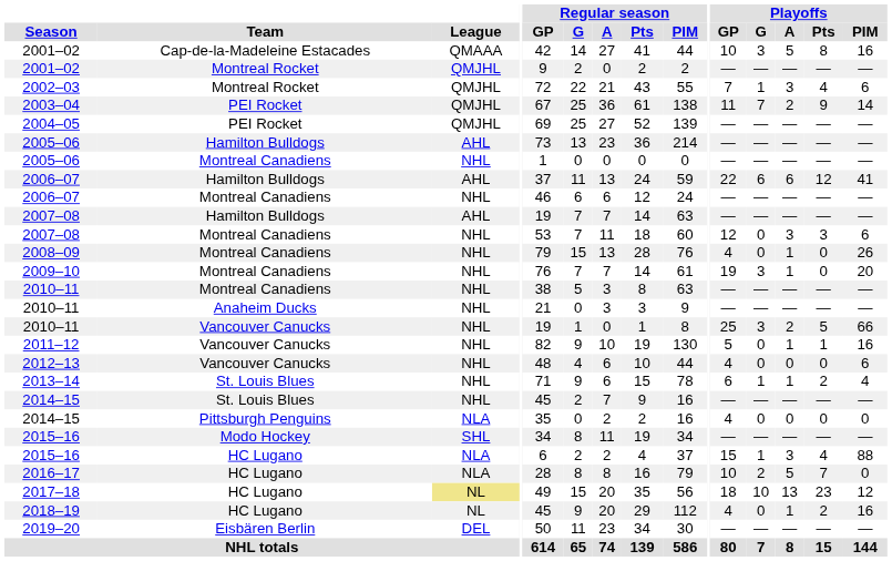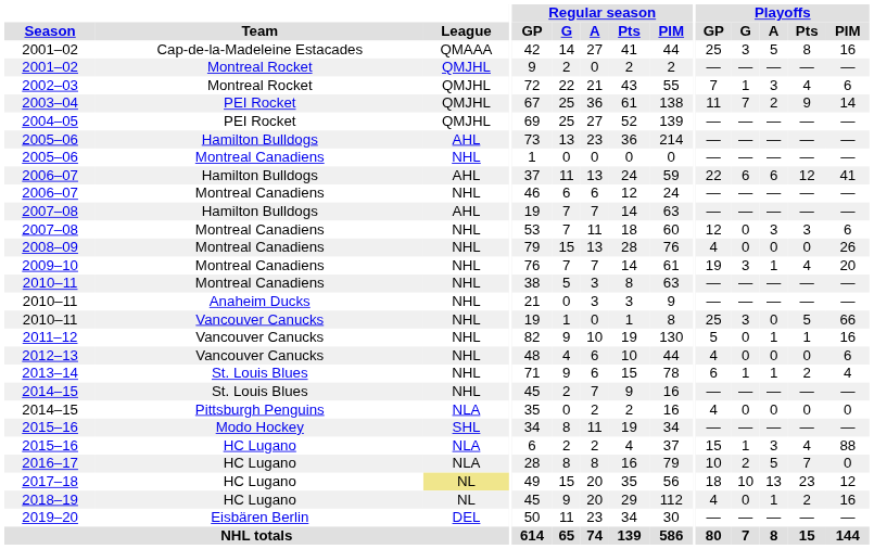 <table border="0" cellpadding="1" cellspacing="0" style="text-align:center; width:60em">
 <tr bgcolor="#e0e0e0">
 <th colspan="3" bgcolor="#ffffff"></th>
 <th rowspan="99" bgcolor="#ffffff"></th>
 <th colspan="5"><a href='#'>Regular season</a></th>
 <th rowspan="99" bgcolor="#ffffff"></th>
 <th colspan="5"><a href='#'>Playoffs</a></th>
 </tr>
 <tr bgcolor="#e0e0e0">
 <th><a href='#'>Season</a></th>
 <th>Team</th>
 <th>League</th>
 <th>GP</th>
 <th><a href='#'>G</a></th>
 <th><a href='#'>A</a></th>
 <th><a href='#'>Pts</a></th>
 <th><a href='#'>PIM</a></th>
 <th>GP</th>
 <th>G</th>
 <th>A</th>
 <th>Pts</th>
 <th>PIM</th>
 </tr>
 <tr>
 <td>2001–02</td>
 <td>Cap-de-la-Madeleine Estacades</td>
 <td>QMAAA</td>
 <td>42</td>
 <td>14</td>
 <td>27</td>
 <td>41</td>
 <td>44</td>
-<td>10</td>
+<td>25</td>
 <td>3</td>
 <td>5</td>
 <td>8</td>
 <td>16</td>
 </tr>
 <tr bgcolor="#f0f0f0">
 <td><a href='#'>2001–02</a></td>
 <td><a href='#'>Montreal Rocket</a></td>
 <td><a href='#'>QMJHL</a></td>
 <td>9</td>
 <td>2</td>
 <td>0</td>
 <td>2</td>
 <td>2</td>
 <td>—</td>
 <td>—</td>
 <td>—</td>
 <td>—</td>
 <td>—</td>
 </tr>
 <tr>
 <td><a href='#'>2002–03</a></td>
 <td>Montreal Rocket</td>
 <td>QMJHL</td>
 <td>72</td>
 <td>22</td>
 <td>21</td>
 <td>43</td>
 <td>55</td>
 <td>7</td>
 <td>1</td>
 <td>3</td>
 <td>4</td>
 <td>6</td>
 </tr>
 <tr bgcolor="#f0f0f0">
 <td><a href='#'>2003–04</a></td>
 <td><a href='#'>PEI Rocket</a></td>
 <td>QMJHL</td>
 <td>67</td>
 <td>25</td>
 <td>36</td>
 <td>61</td>
 <td>138</td>
 <td>11</td>
 <td>7</td>
 <td>2</td>
 <td>9</td>
 <td>14</td>
 </tr>
 <tr>
 <td><a href='#'>2004–05</a></td>
 <td>PEI Rocket</td>
 <td>QMJHL</td>
 <td>69</td>
 <td>25</td>
 <td>27</td>
 <td>52</td>
 <td>139</td>
 <td>—</td>
 <td>—</td>
 <td>—</td>
 <td>—</td>
 <td>—</td>
 </tr>
 <tr bgcolor="#f0f0f0">
 <td><a href='#'>2005–06</a></td>
 <td><a href='#'>Hamilton Bulldogs</a></td>
 <td><a href='#'>AHL</a></td>
 <td>73</td>
 <td>13</td>
 <td>23</td>
 <td>36</td>
 <td>214</td>
 <td>—</td>
 <td>—</td>
 <td>—</td>
 <td>—</td>
 <td>—</td>
 </tr>
 <tr>
 <td><a href='#'>2005–06</a></td>
 <td><a href='#'>Montreal Canadiens</a></td>
 <td><a href='#'>NHL</a></td>
 <td>1</td>
 <td>0</td>
 <td>0</td>
 <td>0</td>
 <td>0</td>
 <td>—</td>
 <td>—</td>
 <td>—</td>
 <td>—</td>
 <td>—</td>
 </tr>
 <tr bgcolor="#f0f0f0">
 <td><a href='#'>2006–07</a></td>
 <td>Hamilton Bulldogs</td>
 <td>AHL</td>
 <td>37</td>
 <td>11</td>
 <td>13</td>
 <td>24</td>
 <td>59</td>
 <td>22</td>
 <td>6</td>
 <td>6</td>
 <td>12</td>
 <td>41</td>
 </tr>
 <tr>
 <td><a href='#'>2006–07</a></td>
 <td>Montreal Canadiens</td>
 <td>NHL</td>
 <td>46</td>
 <td>6</td>
 <td>6</td>
 <td>12</td>
 <td>24</td>
 <td>—</td>
 <td>—</td>
 <td>—</td>
 <td>—</td>
 <td>—</td>
 </tr>
 <tr bgcolor="#f0f0f0">
 <td><a href='#'>2007–08</a></td>
 <td>Hamilton Bulldogs</td>
 <td>AHL</td>
 <td>19</td>
 <td>7</td>
 <td>7</td>
 <td>14</td>
 <td>63</td>
 <td>—</td>
 <td>—</td>
 <td>—</td>
 <td>—</td>
 <td>—</td>
 </tr>
 <tr>
 <td><a href='#'>2007–08</a></td>
 <td>Montreal Canadiens</td>
 <td>NHL</td>
 <td>53</td>
 <td>7</td>
 <td>11</td>
 <td>18</td>
 <td>60</td>
 <td>12</td>
 <td>0</td>
 <td>3</td>
 <td>3</td>
 <td>6</td>
 </tr>
 <tr bgcolor="#f0f0f0">
 <td><a href='#'>2008–09</a></td>
 <td>Montreal Canadiens</td>
 <td>NHL</td>
 <td>79</td>
 <td>15</td>
 <td>13</td>
 <td>28</td>
 <td>76</td>
 <td>4</td>
 <td>0</td>
-<td>1</td>
+<td>0</td>
 <td>0</td>
 <td>26</td>
 </tr>
 <tr>
 <td><a href='#'>2009–10</a></td>
 <td>Montreal Canadiens</td>
 <td>NHL</td>
 <td>76</td>
 <td>7</td>
 <td>7</td>
 <td>14</td>
 <td>61</td>
 <td>19</td>
 <td>3</td>
 <td>1</td>
-<td>0</td>
+<td>4</td>
 <td>20</td>
 </tr>
 <tr bgcolor="#f0f0f0">
 <td><a href='#'>2010–11</a></td>
 <td>Montreal Canadiens</td>
 <td>NHL</td>
 <td>38</td>
 <td>5</td>
 <td>3</td>
 <td>8</td>
 <td>63</td>
 <td>—</td>
 <td>—</td>
 <td>—</td>
 <td>—</td>
 <td>—</td>
 </tr>
 <tr>
 <td>2010–11</td>
 <td><a href='#'>Anaheim Ducks</a></td>
 <td>NHL</td>
 <td>21</td>
 <td>0</td>
 <td>3</td>
 <td>3</td>
 <td>9</td>
 <td>—</td>
 <td>—</td>
 <td>—</td>
 <td>—</td>
 <td>—</td>
 </tr>
 <tr bgcolor="#f0f0f0">
 <td>2010–11</td>
 <td><a href='#'>Vancouver Canucks</a></td>
 <td>NHL</td>
 <td>19</td>
 <td>1</td>
 <td>0</td>
 <td>1</td>
 <td>8</td>
 <td>25</td>
 <td>3</td>
-<td>2</td>
+<td>0</td>
 <td>5</td>
 <td>66</td>
 </tr>
 <tr>
 <td><a href='#'>2011–12</a></td>
 <td>Vancouver Canucks</td>
 <td>NHL</td>
 <td>82</td>
 <td>9</td>
 <td>10</td>
 <td>19</td>
 <td>130</td>
 <td>5</td>
 <td>0</td>
 <td>1</td>
 <td>1</td>
 <td>16</td>
 </tr>
 <tr bgcolor="#f0f0f0">
 <td><a href='#'>2012–13</a></td>
 <td>Vancouver Canucks</td>
 <td>NHL</td>
 <td>48</td>
 <td>4</td>
 <td>6</td>
 <td>10</td>
 <td>44</td>
 <td>4</td>
 <td>0</td>
 <td>0</td>
 <td>0</td>
 <td>6</td>
 </tr>
 <tr>
 <td><a href='#'>2013–14</a></td>
 <td><a href='#'>St. Louis Blues</a></td>
 <td>NHL</td>
 <td>71</td>
 <td>9</td>
 <td>6</td>
 <td>15</td>
 <td>78</td>
 <td>6</td>
 <td>1</td>
 <td>1</td>
 <td>2</td>
 <td>4</td>
 </tr>
 <tr bgcolor="#f0f0f0">
 <td><a href='#'>2014–15</a></td>
 <td>St. Louis Blues</td>
 <td>NHL</td>
 <td>45</td>
 <td>2</td>
 <td>7</td>
 <td>9</td>
 <td>16</td>
 <td>—</td>
 <td>—</td>
 <td>—</td>
 <td>—</td>
 <td>—</td>
 </tr>
 <tr>
 <td>2014–15</td>
 <td><a href='#'>Pittsburgh Penguins</a></td>
 <td><a href='#'>NLA</a></td>
 <td>35</td>
 <td>0</td>
 <td>2</td>
 <td>2</td>
 <td>16</td>
 <td>4</td>
 <td>0</td>
 <td>0</td>
 <td>0</td>
 <td>0</td>
 </tr>
 <tr bgcolor="#f0f0f0">
 <td><a href='#'>2015–16</a></td>
 <td><a href='#'>Modo Hockey</a></td>
 <td><a href='#'>SHL</a></td>
 <td>34</td>
 <td>8</td>
 <td>11</td>
 <td>19</td>
 <td>34</td>
 <td>—</td>
 <td>—</td>
 <td>—</td>
 <td>—</td>
 <td>—</td>
 </tr>
 <tr>
 <td><a href='#'>2015–16</a></td>
 <td><a href='#'>HC Lugano</a></td>
 <td><a href='#'>NLA</a></td>
 <td>6</td>
 <td>2</td>
 <td>2</td>
 <td>4</td>
 <td>37</td>
 <td>15</td>
 <td>1</td>
 <td>3</td>
 <td>4</td>
 <td>88</td>
 </tr>
 <tr bgcolor="#f0f0f0">
 <td><a href='#'>2016–17</a></td>
 <td>HC Lugano</td>
 <td>NLA</td>
 <td>28</td>
 <td>8</td>
 <td>8</td>
 <td>16</td>
 <td>79</td>
 <td>10</td>
 <td>2</td>
 <td>5</td>
 <td>7</td>
 <td>0</td>
 </tr>
 <tr>
 <td><a href='#'>2017–18</a></td>
 <td>HC Lugano</td>
 <td style="background: khaki;">NL</td>
 <td>49</td>
 <td>15</td>
 <td>20</td>
 <td>35</td>
 <td>56</td>
 <td>18</td>
 <td>10</td>
 <td>13</td>
 <td>23</td>
 <td>12</td>
 </tr>
 <tr bgcolor="#f0f0f0">
 <td><a href='#'>2018–19</a></td>
 <td>HC Lugano</td>
 <td>NL</td>
 <td>45</td>
 <td>9</td>
 <td>20</td>
 <td>29</td>
 <td>112</td>
 <td>4</td>
 <td>0</td>
 <td>1</td>
 <td>2</td>
 <td>16</td>
 </tr>
 <tr>
 <td><a href='#'>2019–20</a></td>
 <td><a href='#'>Eisbären Berlin</a></td>
 <td><a href='#'>DEL</a></td>
 <td>50</td>
 <td>11</td>
 <td>23</td>
 <td>34</td>
 <td>30</td>
 <td>—</td>
 <td>—</td>
 <td>—</td>
 <td>—</td>
 <td>—</td>
 </tr>
 <tr bgcolor="#e0e0e0">
 <th colspan="3">NHL totals</th>
 <th>614</th>
 <th>65</th>
 <th>74</th>
 <th>139</th>
 <th>586</th>
 <th>80</th>
 <th>7</th>
 <th>8</th>
 <th>15</th>
 <th>144</th>
 </tr>
 </table>
